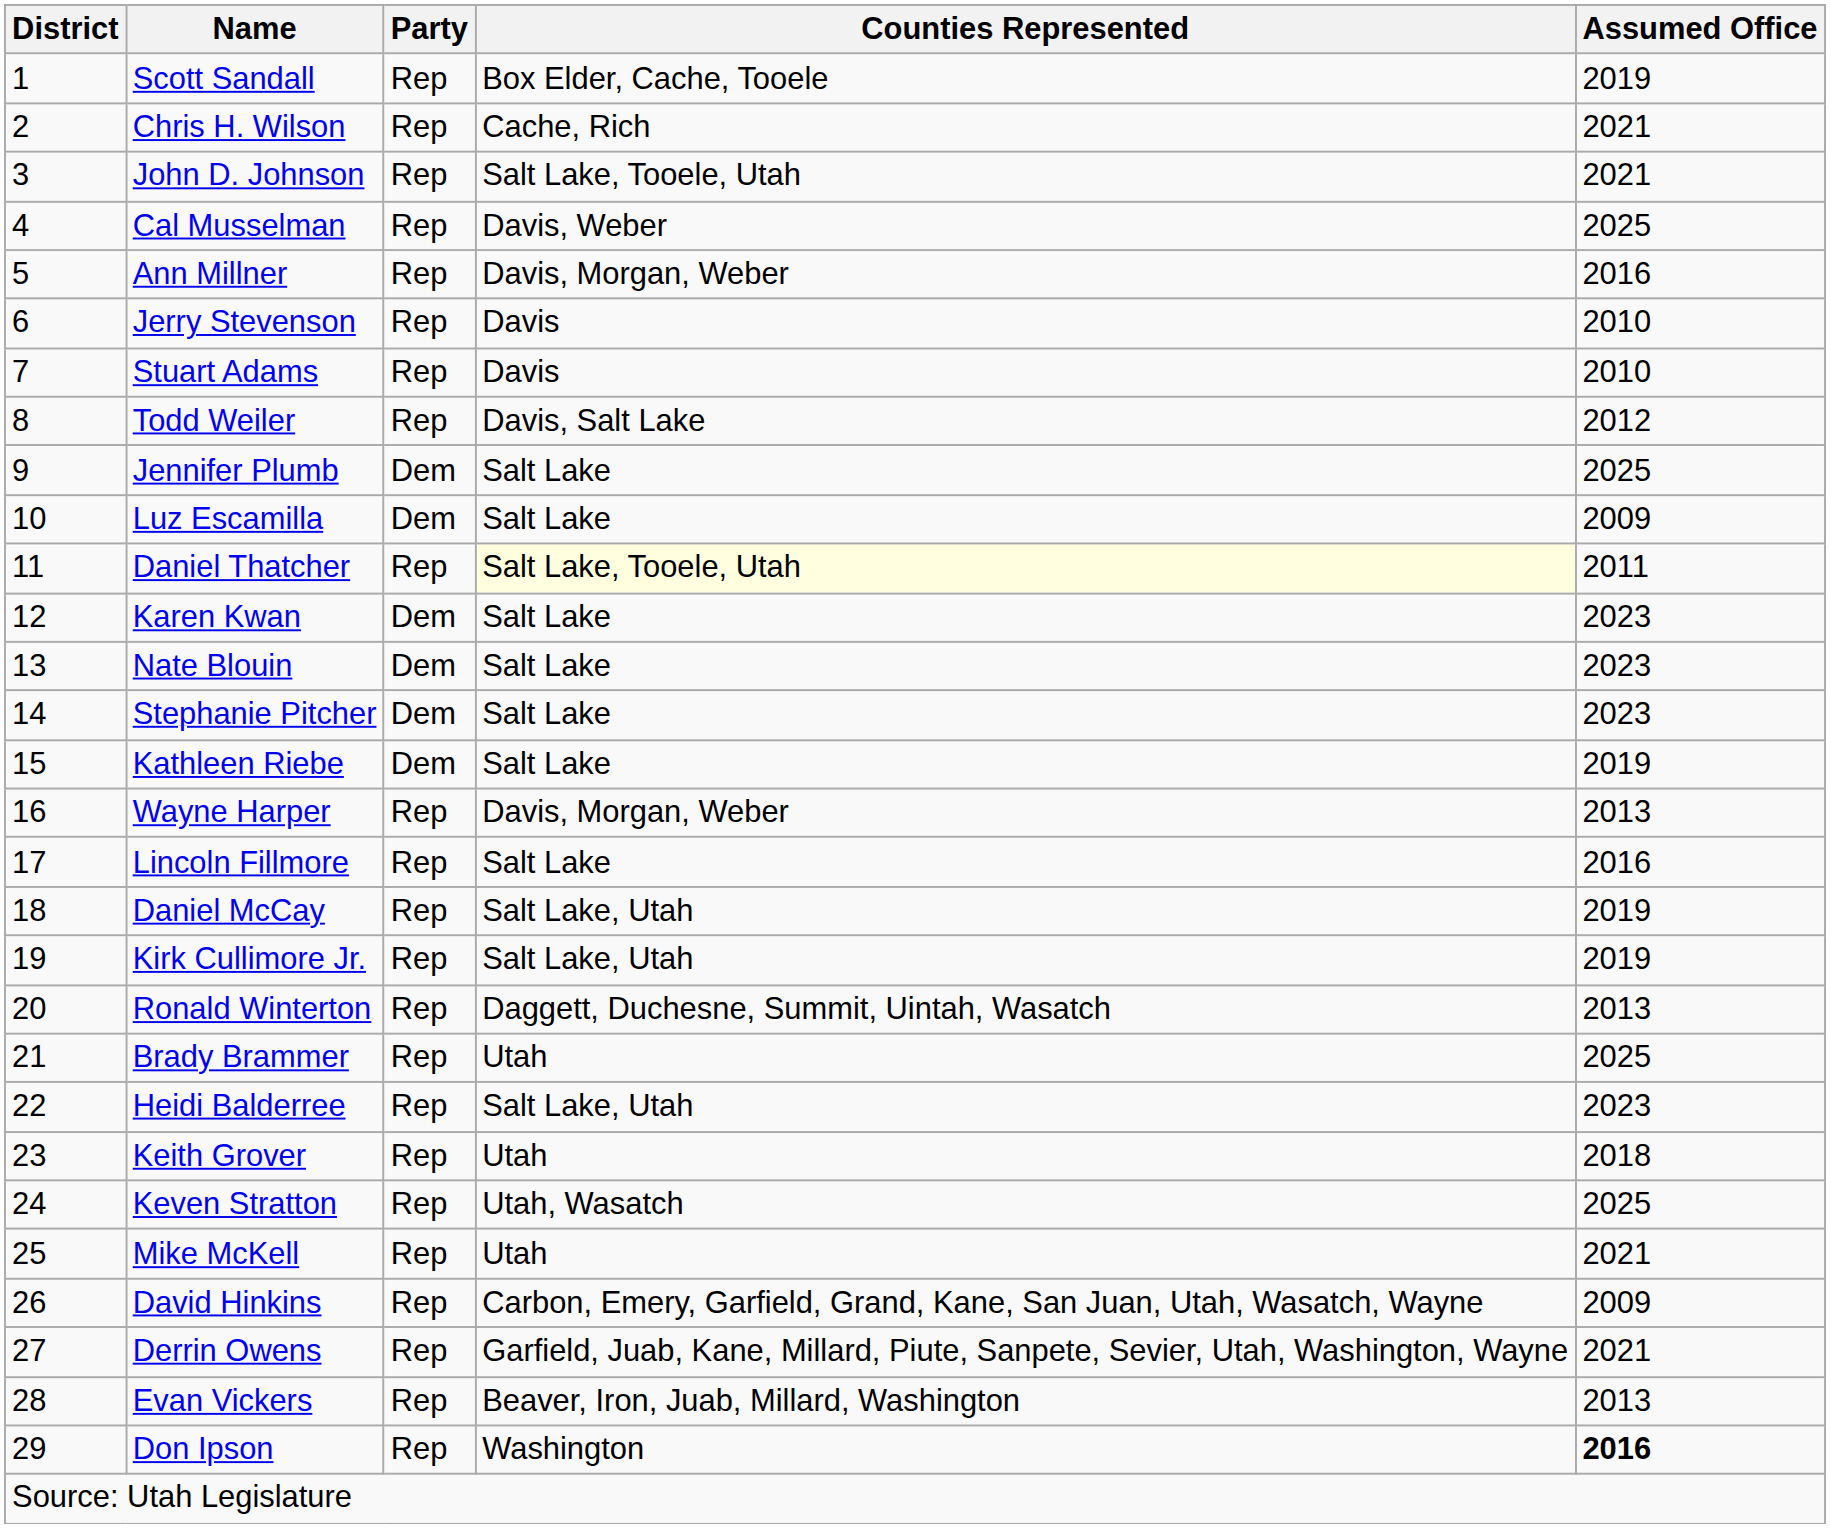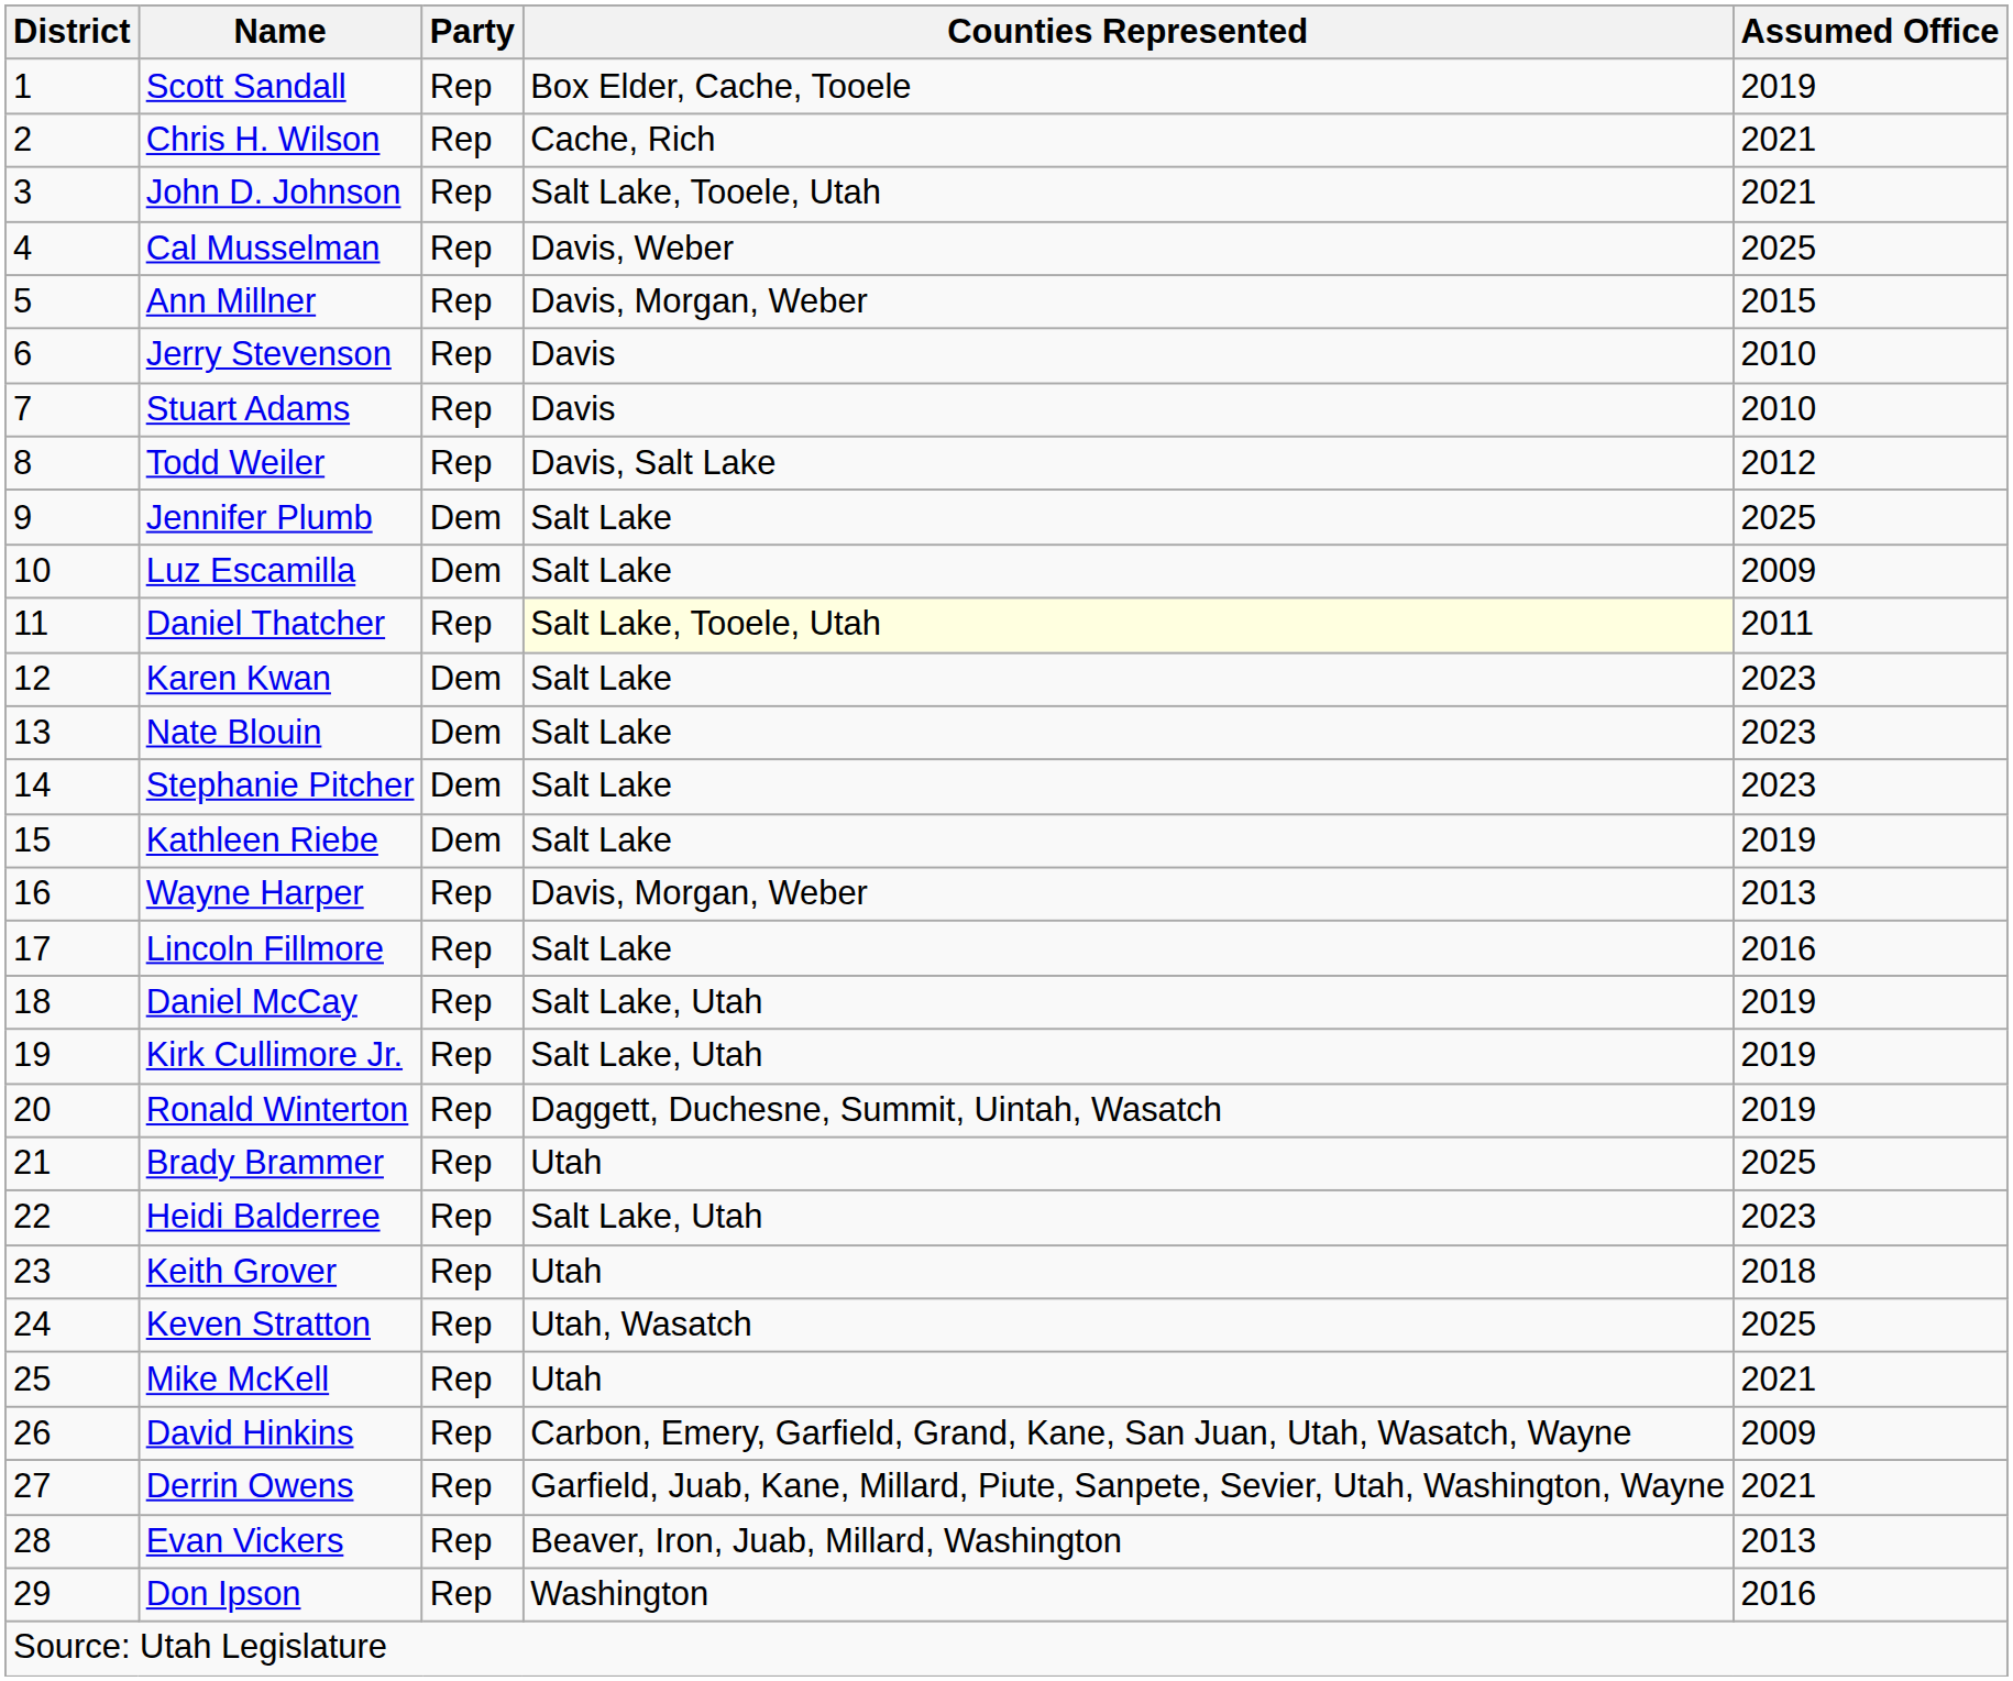 <table class="wikitable sortable mw-collapsible">
 <tr>
 <th>District</th>
 <th>Name</th>
 <th>Party</th>
 <th>Counties Represented</th>
 <th>Assumed Office</th>
 </tr>
 <tr>
 <td>1</td>
 <td><a href='#'>Scott Sandall</a></td>
 <td>Rep</td>
 <td>Box Elder, Cache, Tooele</td>
 <td>2019</td>
 </tr>
 <tr>
 <td>2</td>
 <td><a href='#'>Chris H. Wilson</a></td>
 <td>Rep</td>
 <td>Cache, Rich</td>
 <td>2021</td>
 </tr>
 <tr>
 <td>3</td>
 <td><a href='#'>John D. Johnson</a></td>
 <td>Rep</td>
 <td>Salt Lake, Tooele, Utah</td>
 <td>2021</td>
 </tr>
 <tr>
 <td>4</td>
 <td><a href='#'>Cal Musselman</a></td>
 <td>Rep</td>
 <td>Davis, Weber</td>
 <td>2025</td>
 </tr>
 <tr>
 <td>5</td>
 <td><a href='#'>Ann Millner</a></td>
 <td>Rep</td>
 <td>Davis, Morgan, Weber</td>
-<td>2016</td>
+<td>2015</td>
 </tr>
 <tr>
 <td>6</td>
 <td><a href='#'>Jerry Stevenson</a></td>
 <td>Rep</td>
 <td>Davis</td>
 <td>2010</td>
 </tr>
 <tr>
 <td>7</td>
 <td><a href='#'>Stuart Adams</a></td>
 <td>Rep</td>
 <td>Davis</td>
 <td>2010</td>
 </tr>
 <tr>
 <td>8</td>
 <td><a href='#'>Todd Weiler</a></td>
 <td>Rep</td>
 <td>Davis, Salt Lake</td>
 <td>2012</td>
 </tr>
 <tr>
 <td>9</td>
 <td><a href='#'>Jennifer Plumb</a></td>
 <td>Dem</td>
 <td>Salt Lake</td>
 <td>2025</td>
 </tr>
 <tr>
 <td>10</td>
 <td><a href='#'>Luz Escamilla</a></td>
 <td>Dem</td>
 <td>Salt Lake</td>
 <td>2009</td>
 </tr>
 <tr>
 <td>11</td>
 <td><a href='#'>Daniel Thatcher</a></td>
 <td>Rep</td>
 <td style="background: lightyellow;">Salt Lake, Tooele, Utah</td>
 <td>2011</td>
 </tr>
 <tr>
 <td>12</td>
 <td><a href='#'>Karen Kwan</a></td>
 <td>Dem</td>
 <td>Salt Lake</td>
 <td>2023</td>
 </tr>
 <tr>
 <td>13</td>
 <td><a href='#'>Nate Blouin</a></td>
 <td>Dem</td>
 <td>Salt Lake</td>
 <td>2023</td>
 </tr>
 <tr>
 <td>14</td>
 <td><a href='#'>Stephanie Pitcher</a></td>
 <td>Dem</td>
 <td>Salt Lake</td>
 <td>2023</td>
 </tr>
 <tr>
 <td>15</td>
 <td><a href='#'>Kathleen Riebe</a></td>
 <td>Dem</td>
 <td>Salt Lake</td>
 <td>2019</td>
 </tr>
 <tr>
 <td>16</td>
 <td><a href='#'>Wayne Harper</a></td>
 <td>Rep</td>
 <td>Davis, Morgan, Weber</td>
 <td>2013</td>
 </tr>
 <tr>
 <td>17</td>
 <td><a href='#'>Lincoln Fillmore</a></td>
 <td>Rep</td>
 <td>Salt Lake</td>
 <td>2016</td>
 </tr>
 <tr>
 <td>18</td>
 <td><a href='#'>Daniel McCay</a></td>
 <td>Rep</td>
 <td>Salt Lake, Utah</td>
 <td>2019</td>
 </tr>
 <tr>
 <td>19</td>
 <td><a href='#'>Kirk Cullimore Jr.</a></td>
 <td>Rep</td>
 <td>Salt Lake, Utah</td>
 <td>2019</td>
 </tr>
 <tr>
 <td>20</td>
 <td><a href='#'>Ronald Winterton</a></td>
 <td>Rep</td>
 <td>Daggett, Duchesne, Summit, Uintah, Wasatch</td>
-<td>2013</td>
+<td>2019</td>
 </tr>
 <tr>
 <td>21</td>
 <td><a href='#'>Brady Brammer</a></td>
 <td>Rep</td>
 <td>Utah</td>
 <td>2025</td>
 </tr>
 <tr>
 <td>22</td>
 <td><a href='#'>Heidi Balderree</a></td>
 <td>Rep</td>
 <td>Salt Lake, Utah</td>
 <td>2023</td>
 </tr>
 <tr>
 <td>23</td>
 <td><a href='#'>Keith Grover</a></td>
 <td>Rep</td>
 <td>Utah</td>
 <td>2018</td>
 </tr>
 <tr>
 <td>24</td>
 <td><a href='#'>Keven Stratton</a></td>
 <td>Rep</td>
 <td>Utah, Wasatch</td>
 <td>2025</td>
 </tr>
 <tr>
 <td>25</td>
 <td><a href='#'>Mike McKell</a></td>
 <td>Rep</td>
 <td>Utah</td>
 <td>2021</td>
 </tr>
 <tr>
 <td>26</td>
 <td><a href='#'>David Hinkins</a></td>
 <td>Rep</td>
 <td>Carbon, Emery, Garfield, Grand, Kane, San Juan, Utah, Wasatch, Wayne</td>
 <td>2009</td>
 </tr>
 <tr>
 <td>27</td>
 <td><a href='#'>Derrin Owens</a></td>
 <td>Rep</td>
 <td>Garfield, Juab, Kane, Millard, Piute, Sanpete, Sevier, Utah, Washington, Wayne</td>
 <td>2021</td>
 </tr>
 <tr>
 <td>28</td>
 <td><a href='#'>Evan Vickers</a></td>
 <td>Rep</td>
 <td>Beaver, Iron, Juab, Millard, Washington</td>
 <td>2013</td>
 </tr>
 <tr>
 <td>29</td>
 <td><a href='#'>Don Ipson</a></td>
 <td>Rep</td>
 <td>Washington</td>
-<td><strong>2016</strong></td>
+<td>2016</td>
 </tr>
 <tr>
 <td colspan="5">Source: Utah Legislature</td>
 </tr>
 </table>
